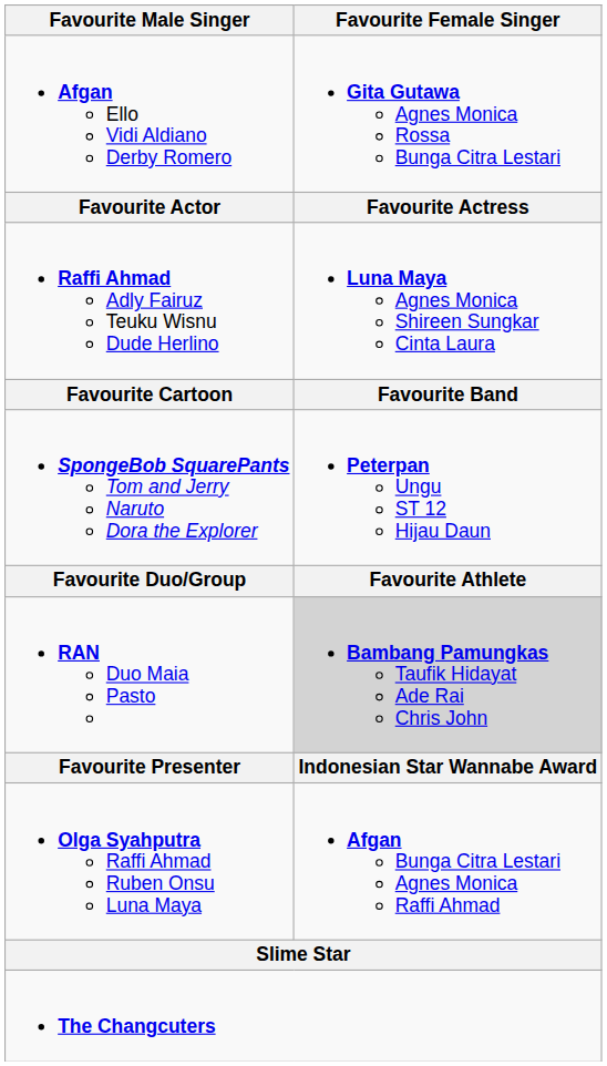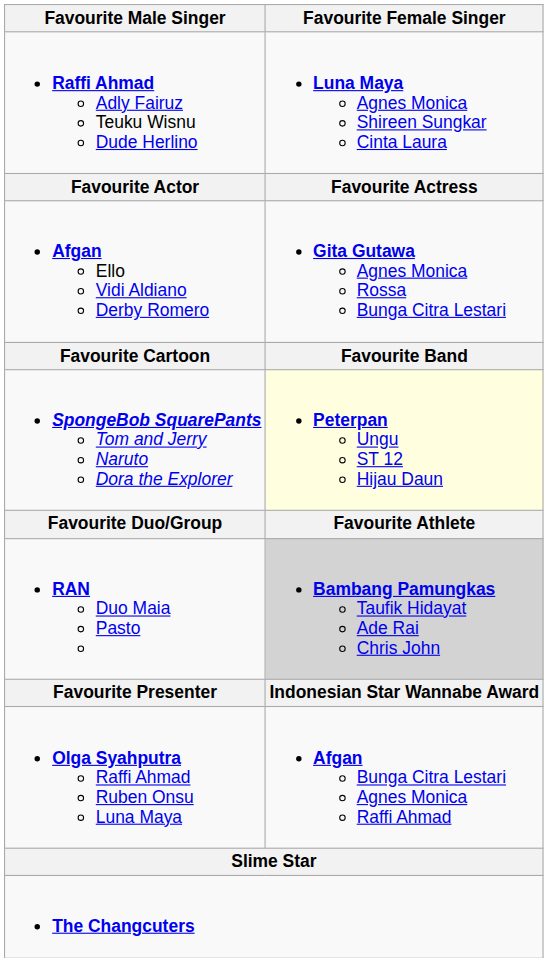 <table class=wikitable style="width="100%">
 <tr>
 <th>Favourite Male Singer</th>
 <th>Favourite Female Singer</th>
 </tr>
 <tr>
-<td valign= "top"><br><ul><li><strong><a href='#'>Afgan</a></strong><ul><li>Ello</li><li><a href='#'>Vidi Aldiano</a></li><li><a href='#'>Derby Romero</a></li></ul></li></ul></td>
-<td valign= "top"><br><ul><li><strong><a href='#'>Gita Gutawa</a></strong><ul><li><a href='#'>Agnes Monica</a></li><li><a href='#'>Rossa</a></li><li><a href='#'>Bunga Citra Lestari</a></li></ul></li></ul></td>
+<td valign= "top"><br><ul><li><strong><a href='#'>Raffi Ahmad</a></strong><ul><li><a href='#'>Adly Fairuz</a></li><li>Teuku Wisnu</li><li><a href='#'>Dude Herlino</a></li></ul></li></ul></td>
+<td valign= "top"><br><ul><li><strong><a href='#'>Luna Maya</a></strong><ul><li><a href='#'>Agnes Monica</a></li><li><a href='#'>Shireen Sungkar</a></li><li><a href='#'>Cinta Laura</a></li></ul></li></ul></td>
 </tr>
 <tr>
 <th>Favourite Actor</th>
 <th>Favourite Actress</th>
 </tr>
 <tr>
-<td valign= "top"><br><ul><li><strong><a href='#'>Raffi Ahmad</a></strong><ul><li><a href='#'>Adly Fairuz</a></li><li>Teuku Wisnu</li><li><a href='#'>Dude Herlino</a></li></ul></li></ul></td>
-<td valign= "top"><br><ul><li><strong><a href='#'>Luna Maya</a></strong><ul><li><a href='#'>Agnes Monica</a></li><li><a href='#'>Shireen Sungkar</a></li><li><a href='#'>Cinta Laura</a></li></ul></li></ul></td>
+<td valign= "top"><br><ul><li><strong><a href='#'>Afgan</a></strong><ul><li>Ello</li><li><a href='#'>Vidi Aldiano</a></li><li><a href='#'>Derby Romero</a></li></ul></li></ul></td>
+<td valign= "top"><br><ul><li><strong><a href='#'>Gita Gutawa</a></strong><ul><li><a href='#'>Agnes Monica</a></li><li><a href='#'>Rossa</a></li><li><a href='#'>Bunga Citra Lestari</a></li></ul></li></ul></td>
 </tr>
 <tr>
 <th>Favourite Cartoon</th>
 <th>Favourite Band</th>
 </tr>
 <tr>
 <td valign= "top"><br><ul><li><strong><em><a href='#'>SpongeBob SquarePants</a></em></strong><ul><li><em><a href='#'>Tom and Jerry</a></em></li><li><em><a href='#'>Naruto</a></em></li><li><em><a href='#'>Dora the Explorer</a></em></li></ul></li></ul></td>
-<td valign= "top"><br><ul><li><strong><a href='#'>Peterpan</a></strong><ul><li><a href='#'>Ungu</a></li><li><a href='#'>ST 12</a></li><li><a href='#'>Hijau Daun</a></li></ul></li></ul></td>
+<td valign= "top" style="background: lightyellow;"><br><ul><li><strong><a href='#'>Peterpan</a></strong><ul><li><a href='#'>Ungu</a></li><li><a href='#'>ST 12</a></li><li><a href='#'>Hijau Daun</a></li></ul></li></ul></td>
 </tr>
 <tr>
 <th>Favourite Duo/Group</th>
 <th>Favourite Athlete</th>
 </tr>
 <tr>
 <td valign= "top"><br><ul><li><strong><a href='#'>RAN</a></strong><ul><li><a href='#'>Duo Maia</a></li><li><a href='#'>Pasto</a></li><li></li></ul></li></ul></td>
 <td valign= "top" style="background: lightgrey;"><br><ul><li><strong><a href='#'>Bambang Pamungkas</a></strong><ul><li><a href='#'>Taufik Hidayat</a></li><li><a href='#'>Ade Rai</a></li><li><a href='#'>Chris John</a></li></ul></li></ul></td>
 </tr>
 <tr>
 <th>Favourite Presenter</th>
 <th>Indonesian Star Wannabe Award</th>
 </tr>
 <tr>
 <td valign= "top"><br><ul><li><strong><a href='#'>Olga Syahputra</a></strong><ul><li><a href='#'>Raffi Ahmad</a></li><li><a href='#'>Ruben Onsu</a></li><li><a href='#'>Luna Maya</a></li></ul></li></ul></td>
 <td valign= "top"><br><ul><li><strong><a href='#'>Afgan</a></strong><ul><li><a href='#'>Bunga Citra Lestari</a></li><li><a href='#'>Agnes Monica</a></li><li><a href='#'>Raffi Ahmad</a></li></ul></li></ul></td>
 </tr>
 <tr>
 <th colspan="2">Slime Star</th>
 </tr>
 <tr>
 <td colspan= "2" valign= "top"><br><ul><li><strong><a href='#'>The Changcuters</a></strong></li></ul></td>
 </tr>
 </table>
